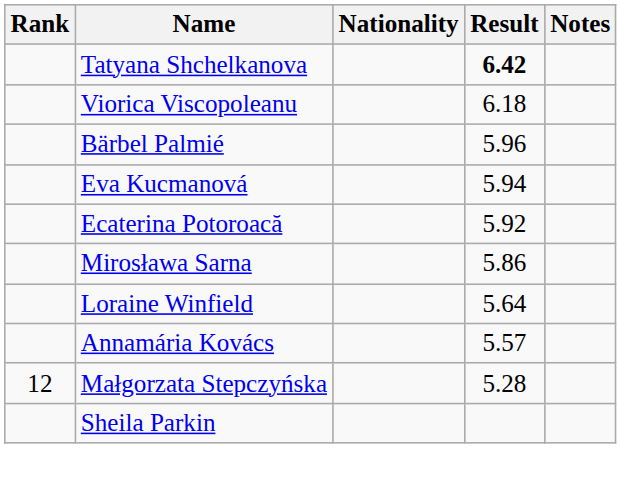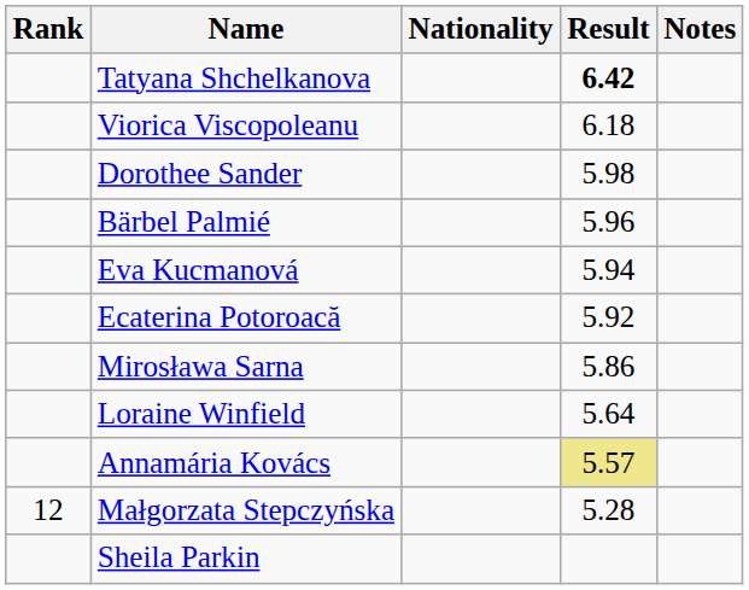 <table class="wikitable sortable" style="text-align:center">
 <tr>
 <th>Rank</th>
 <th>Name</th>
 <th>Nationality</th>
 <th>Result</th>
 <th>Notes</th>
 </tr>
 <tr>
 <td></td>
 <td align=left><a href='#'>Tatyana Shchelkanova</a></td>
 <td align=left></td>
 <td><strong>6.42</strong></td>
 <td></td>
 </tr>
 <tr>
 <td></td>
 <td align=left><a href='#'>Viorica Viscopoleanu</a></td>
 <td align=left></td>
 <td>6.18</td>
+<td></td>
+</tr>
+<tr>
+<td></td>
+<td align=left><a href='#'>Dorothee Sander</a></td>
+<td align=left></td>
+<td>5.98</td>
 <td></td>
 </tr>
 <tr>
 <td></td>
 <td align=left><a href='#'>Bärbel Palmié</a></td>
 <td align=left></td>
 <td>5.96</td>
 <td></td>
 </tr>
 <tr>
 <td></td>
 <td align=left><a href='#'>Eva Kucmanová</a></td>
 <td align=left></td>
 <td>5.94</td>
 <td></td>
 </tr>
 <tr>
 <td></td>
 <td align=left><a href='#'>Ecaterina Potoroacă</a></td>
 <td align=left></td>
 <td>5.92</td>
 <td></td>
 </tr>
 <tr>
 <td></td>
 <td align=left><a href='#'>Mirosława Sarna</a></td>
 <td align=left></td>
 <td>5.86</td>
 <td></td>
 </tr>
 <tr>
 <td></td>
 <td align=left><a href='#'>Loraine Winfield</a></td>
 <td align=left></td>
 <td>5.64</td>
 <td></td>
 </tr>
 <tr>
 <td></td>
 <td align=left><a href='#'>Annamária Kovács</a></td>
 <td align=left></td>
-<td>5.57</td>
+<td style="background: khaki;">5.57</td>
 <td></td>
 </tr>
 <tr>
 <td>12</td>
 <td align=left><a href='#'>Małgorzata Stepczyńska</a></td>
 <td align=left></td>
 <td>5.28</td>
 <td></td>
 </tr>
 <tr>
 <td></td>
 <td align=left><a href='#'>Sheila Parkin</a></td>
 <td align=left></td>
 <td></td>
 <td></td>
 </tr>
 </table>
